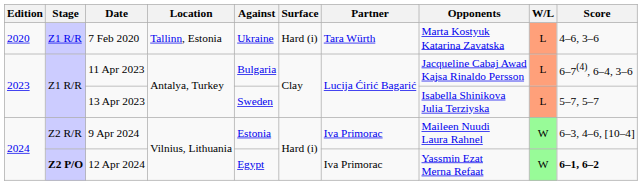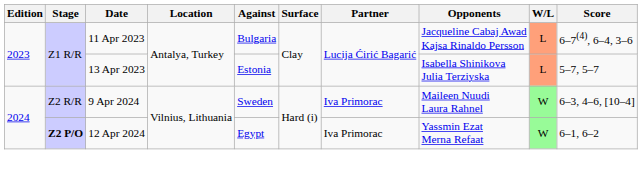 <table class=wikitable style=font-size:97%>
 <tr>
 <th>Edition</th>
 <th>Stage</th>
 <th>Date</th>
 <th>Location</th>
 <th>Against</th>
 <th>Surface</th>
 <th>Partner</th>
 <th>Opponents</th>
 <th>W/L</th>
 <th>Score</th>
-</tr>
-<tr>
-<td rowspan="1"><a href='#'>2020</a></td>
-<td style="background:#ccf;" rowspan="1"><a href='#'>Z1 R/R</a></td>
-<td>7 Feb 2020</td>
-<td rowspan="1"><a href='#'>Tallinn</a>, Estonia</td>
-<td> <a href='#'>Ukraine</a></td>
-<td rowspan="1">Hard (i)</td>
-<td><a href='#'>Tara Würth</a></td>
-<td><a href='#'>Marta Kostyuk</a><br><a href='#'>Katarina Zavatska</a></td>
-<td style="text-align:center; background:#ffa07a;">L</td>
-<td>4–6, 3–6</td>
 </tr>
 <tr>
 <td rowspan="2"><a href='#'>2023</a></td>
 <td style="background:#ccf;" rowspan="2">Z1 R/R</td>
 <td>11 Apr 2023</td>
 <td rowspan="2">Antalya, Turkey</td>
 <td> <a href='#'>Bulgaria</a></td>
 <td rowspan="2">Clay</td>
 <td rowspan="2"><a href='#'>Lucija Ćirić Bagarić</a></td>
 <td><a href='#'>Jacqueline Cabaj Awad</a><br><a href='#'>Kajsa Rinaldo Persson</a></td>
 <td style="text-align:center; background:#ffa07a;">L</td>
 <td>6–7<sup>(4)</sup>, 6–4, 3–6</td>
 </tr>
 <tr>
 <td>13 Apr 2023</td>
-<td> <a href='#'>Sweden</a></td>
+<td> <a href='#'>Estonia</a></td>
 <td><a href='#'>Isabella Shinikova</a><br><a href='#'>Julia Terziyska</a></td>
 <td style="text-align:center; background:#ffa07a;">L</td>
 <td>5–7, 5–7</td>
 </tr>
 <tr>
 <td rowspan="2"><a href='#'>2024</a></td>
 <td style="background:#ccf;" rowspan="1">Z2 R/R</td>
 <td>9 Apr 2024</td>
 <td rowspan="2">Vilnius, Lithuania</td>
-<td> <a href='#'>Estonia</a></td>
+<td> <a href='#'>Sweden</a></td>
 <td rowspan="2">Hard (i)</td>
 <td><a href='#'>Iva Primorac</a></td>
 <td><a href='#'>Maileen Nuudi</a><br><a href='#'>Laura Rahnel</a></td>
 <td style="text-align:center; background:#98fb98;">W</td>
 <td>6–3, 4–6, [10–4]</td>
 </tr>
 <tr>
 <td style="background:#ccf;"><strong>Z2 P/O</strong></td>
 <td>12 Apr 2024</td>
 <td> <a href='#'>Egypt</a></td>
 <td>Iva Primorac</td>
 <td><a href='#'>Yassmin Ezat</a><br><a href='#'>Merna Refaat</a></td>
 <td style="text-align:center; background:#98fb98;">W</td>
-<td><strong>6–1, 6–2</strong></td>
+<td>6–1, 6–2</td>
 </tr>
 </table>
